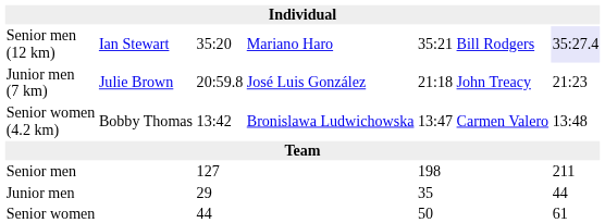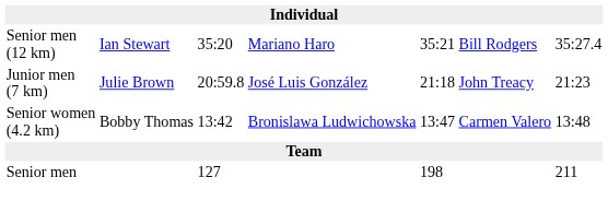 <table>
 <tr>
 <td colspan=7 bgcolor=#eeeeee style=text-align:center;><strong>Individual</strong></td>
 </tr>
 <tr>
 <td>Senior men<br>(12 km)</td>
 <td><a href='#'>Ian Stewart</a><br></td>
 <td>35:20</td>
 <td><a href='#'>Mariano Haro</a><br></td>
 <td>35:21</td>
 <td><a href='#'>Bill Rodgers</a><br></td>
-<td style="background: lavender;">35:27.4</td>
+<td>35:27.4</td>
 </tr>
 <tr>
 <td>Junior men<br>(7 km)</td>
 <td><a href='#'>Julie Brown</a><br></td>
 <td>20:59.8</td>
 <td><a href='#'>José Luis González</a><br></td>
 <td>21:18</td>
 <td><a href='#'>John Treacy</a><br></td>
 <td>21:23</td>
 </tr>
 <tr>
 <td>Senior women<br>(4.2 km)</td>
 <td>Bobby Thomas<br></td>
 <td>13:42</td>
 <td><a href='#'>Bronislawa Ludwichowska</a><br></td>
 <td>13:47</td>
 <td><a href='#'>Carmen Valero</a><br></td>
 <td>13:48</td>
 </tr>
 <tr>
 <td colspan=7 bgcolor=#eeeeee style=text-align:center;><strong>Team</strong></td>
 </tr>
 <tr>
 <td>Senior men</td>
 <td></td>
 <td>127</td>
 <td></td>
 <td>198</td>
 <td></td>
 <td>211</td>
 </tr>
-<tr>
-<td>Junior men</td>
-<td></td>
-<td>29</td>
-<td></td>
-<td>35</td>
-<td></td>
-<td>44</td>
-</tr>
-<tr>
-<td>Senior women</td>
-<td></td>
-<td>44</td>
-<td></td>
-<td>50</td>
-<td></td>
-<td>61</td>
-</tr>
 </table>
